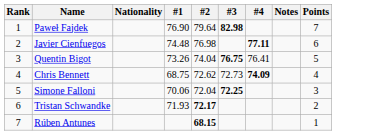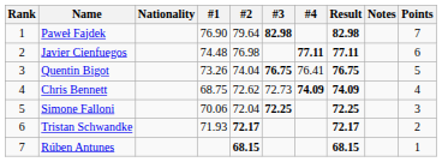 <table class="wikitable sortable" style="text-align:center;">
 <tr>
 <th>Rank</th>
 <th>Name</th>
 <th>Nationality</th>
 <th>#1</th>
 <th>#2</th>
 <th>#3</th>
 <th>#4</th>
+<th>Result</th>
 <th>Notes</th>
 <th>Points</th>
 </tr>
 <tr>
 <td>1</td>
 <td align=left><a href='#'>Paweł Fajdek</a></td>
 <td align=left></td>
 <td>76.90</td>
 <td>79.64</td>
 <td><strong>82.98</strong></td>
 <td></td>
+<td><strong>82.98</strong></td>
 <td></td>
 <td>7</td>
 </tr>
 <tr>
 <td>2</td>
 <td align=left><a href='#'>Javier Cienfuegos</a></td>
 <td align=left></td>
 <td>74.48</td>
 <td>76.98</td>
 <td></td>
+<td><strong>77.11</strong></td>
 <td><strong>77.11</strong></td>
 <td></td>
 <td>6</td>
 </tr>
 <tr>
 <td>3</td>
 <td align=left><a href='#'>Quentin Bigot</a></td>
 <td align=left></td>
 <td>73.26</td>
 <td>74.04</td>
 <td><strong>76.75</strong></td>
 <td>76.41</td>
+<td><strong>76.75</strong></td>
 <td></td>
 <td>5</td>
 </tr>
 <tr>
 <td>4</td>
 <td align=left><a href='#'>Chris Bennett</a></td>
 <td align=left></td>
 <td>68.75</td>
 <td>72.62</td>
 <td>72.73</td>
+<td><strong>74.09</strong></td>
 <td><strong>74.09</strong></td>
 <td></td>
 <td>4</td>
 </tr>
 <tr>
 <td>5</td>
 <td align=left><a href='#'>Simone Falloni</a></td>
 <td align=left></td>
 <td>70.06</td>
 <td>72.04</td>
 <td><strong>72.25</strong></td>
 <td></td>
+<td><strong>72.25</strong></td>
 <td></td>
 <td>3</td>
 </tr>
 <tr>
 <td>6</td>
 <td align=left><a href='#'>Tristan Schwandke</a></td>
 <td align=left></td>
 <td>71.93</td>
 <td><strong>72.17</strong></td>
 <td></td>
 <td></td>
+<td><strong>72.17</strong></td>
 <td></td>
 <td>2</td>
 </tr>
 <tr>
 <td>7</td>
 <td align=left><a href='#'>Rúben Antunes</a></td>
 <td align=left></td>
 <td></td>
 <td><strong>68.15</strong></td>
 <td></td>
 <td></td>
+<td><strong>68.15</strong></td>
 <td></td>
 <td>1</td>
 </tr>
 </table>
